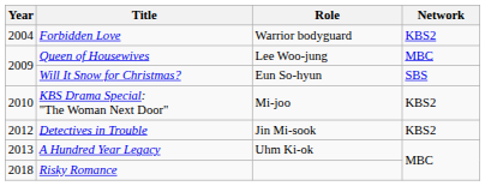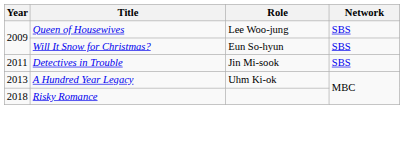 <table class="wikitable" style="width:600px">
 <tr>
 <th width=10>Year</th>
 <th>Title</th>
 <th>Role</th>
 <th>Network</th>
 </tr>
 <tr>
-<td>2004</td>
-<td><em><a href='#'>Forbidden Love</a></em></td>
-<td>Warrior bodyguard</td>
-<td><a href='#'>KBS2</a></td>
-</tr>
-<tr>
 <td rowspan=2>2009</td>
 <td><em><a href='#'>Queen of Housewives</a></em></td>
 <td>Lee Woo-jung</td>
-<td><a href='#'>MBC</a></td>
+<td><a href='#'>SBS</a></td>
 </tr>
 <tr>
 <td><em><a href='#'>Will It Snow for Christmas?</a></em></td>
 <td>Eun So-hyun</td>
 <td><a href='#'>SBS</a></td>
 </tr>
 <tr>
-<td>2010</td>
-<td><em><a href='#'>KBS Drama Special</a>:</em><br>"The Woman Next Door"</td>
-<td>Mi-joo</td>
-<td>KBS2</td>
-</tr>
-<tr>
-<td>2012</td>
+<td>2011</td>
 <td><em><a href='#'>Detectives in Trouble</a></em></td>
 <td>Jin Mi-sook</td>
-<td>KBS2</td>
+<td><a href='#'>SBS</a></td>
 </tr>
 <tr>
 <td>2013</td>
 <td><em><a href='#'>A Hundred Year Legacy</a></em></td>
 <td>Uhm Ki-ok</td>
 <td rowspan=2>MBC</td>
 </tr>
 <tr>
 <td>2018</td>
 <td><em><a href='#'>Risky Romance</a></em></td>
 <td></td>
 </tr>
 </table>
